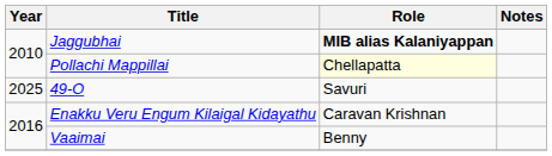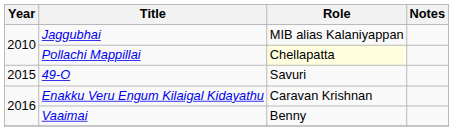 <table class="wikitable sortable">
 <tr>
 <th scope="col">Year</th>
 <th scope="col">Title</th>
 <th scope="col">Role</th>
 <th class="unsortable" scope="col">Notes</th>
 </tr>
 <tr>
 <td rowspan="2">2010</td>
 <td><em><a href='#'>Jaggubhai</a></em></td>
-<td><strong>MIB alias Kalaniyappan</strong></td>
+<td>MIB alias Kalaniyappan</td>
 <td></td>
 </tr>
 <tr>
 <td><em><a href='#'>Pollachi Mappillai</a></em></td>
 <td style="background: lightyellow;">Chellapatta</td>
 <td></td>
 </tr>
 <tr>
-<td>2025</td>
+<td>2015</td>
 <td><em><a href='#'>49-O</a></em></td>
 <td>Savuri</td>
 <td></td>
 </tr>
 <tr>
 <td rowspan="2">2016</td>
 <td><em><a href='#'>Enakku Veru Engum Kilaigal Kidayathu</a></em></td>
 <td>Caravan Krishnan</td>
 <td></td>
 </tr>
 <tr>
 <td><em><a href='#'>Vaaimai</a></em></td>
 <td>Benny</td>
 <td></td>
 </tr>
 <tr>
 </tr>
 </table>
